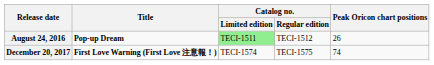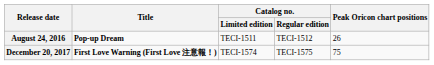 <table class="wikitable" style="font-size: small; margin-bottom: 10px;">
 <tr>
 <th rowspan="2">Release date</th>
 <th rowspan="2">Title</th>
 <th colspan="2">Catalog no.</th>
 <th rowspan="2">Peak Oricon chart positions</th>
 </tr>
 <tr>
 <th>Limited edition</th>
 <th>Regular edition</th>
 </tr>
 <tr>
 <th>August 24, 2016</th>
 <td><strong>Pop-up Dream</strong></td>
-<td style="background: lightgreen;">TECI-1511</td>
+<td>TECI-1511</td>
 <td>TECI-1512</td>
 <td>26</td>
 </tr>
 <tr>
 <th>December 20, 2017</th>
 <td><strong>First Love Warning (First Love 注意報！)</strong></td>
 <td>TECI-1574</td>
 <td>TECI-1575</td>
-<td>74</td>
+<td>75</td>
 </tr>
 </table>
